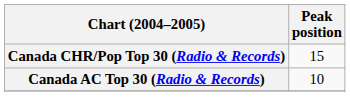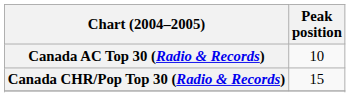 <table class="wikitable sortable plainrowheaders" style="text-align:center">
 <tr>
 <th>Chart (2004–2005)</th>
 <th>Peak<br>position</th>
 </tr>
 <tr>
+<th scope="row">Canada AC Top 30 (<em><a href='#'>Radio & Records</a></em>)</th>
+<td>10</td>
+</tr>
+<tr>
 <th scope="row">Canada CHR/Pop Top 30 (<em><a href='#'>Radio & Records</a></em>)</th>
 <td>15</td>
-</tr>
-<tr>
-<th scope="row">Canada AC Top 30 (<em><a href='#'>Radio & Records</a></em>)</th>
-<td>10</td>
 </tr>
 <tr>
 </tr>
 <tr>
 </tr>
 <tr>
 </tr>
 <tr>
 </tr>
 </table>
